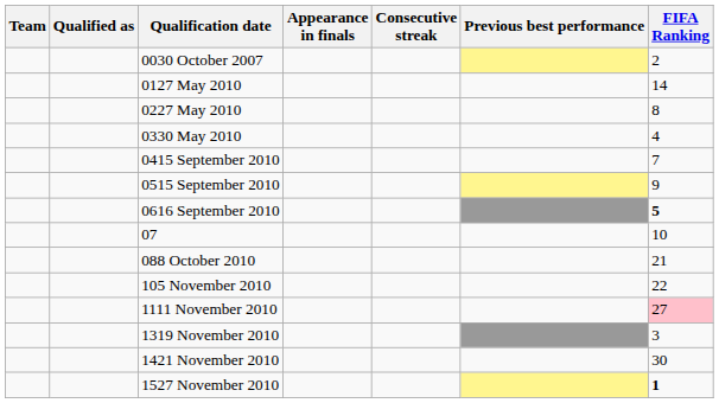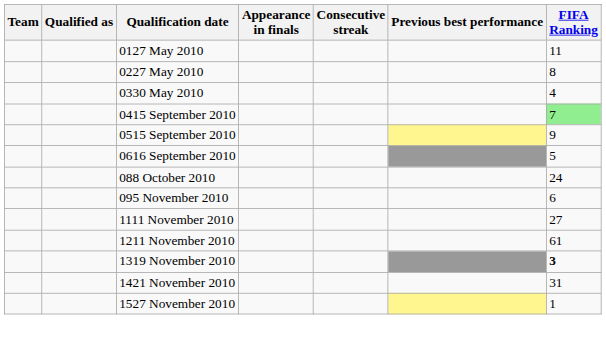 <table class="wikitable sortable" style="text-align: left;">
 <tr>
 <th>Team</th>
 <th>Qualified as</th>
 <th>Qualification date</th>
 <th>Appearance<br>in finals</th>
 <th>Consecutive<br>streak</th>
 <th>Previous best performance</th>
 <th><a href='#'>FIFA<br>Ranking</a></th>
 </tr>
 <tr>
 <td></td>
 <td></td>
-<td><span>00</span>30 October 2007</td>
-<td></td>
-<td></td>
-<td bgcolor=#FFF68F></td>
-<td>2</td>
-</tr>
-<tr>
-<td></td>
-<td></td>
 <td><span>01</span>27 May 2010</td>
 <td></td>
 <td></td>
 <td></td>
-<td>14</td>
+<td>11</td>
 </tr>
 <tr>
 <td></td>
 <td></td>
 <td><span>02</span>27 May 2010</td>
 <td></td>
 <td></td>
 <td></td>
 <td>8</td>
 </tr>
 <tr>
 <td></td>
 <td></td>
 <td><span>03</span>30 May 2010</td>
 <td></td>
 <td></td>
 <td></td>
 <td>4</td>
 </tr>
 <tr>
 <td></td>
 <td></td>
 <td><span>04</span>15 September 2010</td>
 <td></td>
 <td></td>
 <td></td>
-<td>7</td>
+<td style="background: lightgreen;">7</td>
 </tr>
 <tr>
 <td></td>
 <td></td>
 <td><span>05</span>15 September 2010</td>
 <td></td>
 <td></td>
 <td bgcolor=#FFF68F></td>
 <td>9</td>
 </tr>
 <tr>
 <td></td>
 <td></td>
 <td><span>06</span>16 September 2010</td>
 <td></td>
 <td></td>
 <td bgcolor=#999999></td>
-<td><strong>5</strong></td>
-</tr>
-<tr>
-<td></td>
-<td></td>
-<td><span>07</span></td>
-<td></td>
-<td></td>
-<td></td>
-<td>10</td>
+<td>5</td>
 </tr>
 <tr>
 <td></td>
 <td></td>
 <td><span>08</span>8 October 2010</td>
 <td></td>
 <td></td>
 <td></td>
-<td>21</td>
+<td>24</td>
 </tr>
 <tr>
 <td></td>
 <td></td>
-<td><span>10</span>5 November 2010</td>
+<td><span>09</span>5 November 2010</td>
 <td></td>
 <td></td>
 <td></td>
-<td>22</td>
+<td>6</td>
 </tr>
 <tr>
 <td></td>
 <td></td>
 <td><span>11</span>11 November 2010</td>
 <td></td>
 <td></td>
 <td></td>
-<td style="background: pink;">27</td>
+<td>27</td>
+</tr>
+<tr>
+<td></td>
+<td></td>
+<td><span>12</span>11 November 2010</td>
+<td></td>
+<td></td>
+<td></td>
+<td>61</td>
 </tr>
 <tr>
 <td></td>
 <td></td>
 <td><span>13</span>19 November 2010</td>
 <td></td>
 <td></td>
 <td bgcolor=#999999></td>
-<td>3</td>
+<td><strong>3</strong></td>
 </tr>
 <tr>
 <td></td>
 <td></td>
 <td><span>14</span>21 November 2010</td>
 <td></td>
 <td></td>
 <td></td>
-<td>30</td>
+<td>31</td>
 </tr>
 <tr>
 <td></td>
 <td></td>
 <td><span>15</span>27 November 2010</td>
 <td></td>
 <td></td>
 <td bgcolor=#FFF68F></td>
-<td><strong>1</strong></td>
+<td>1</td>
 </tr>
 </table>
